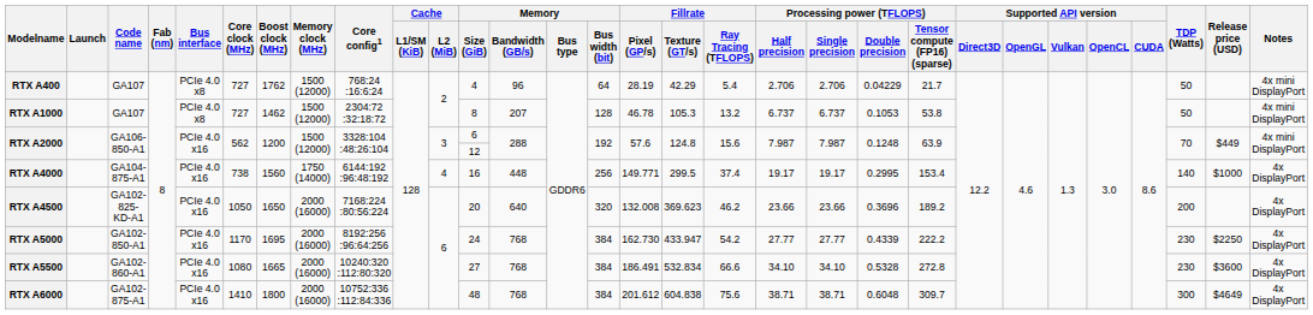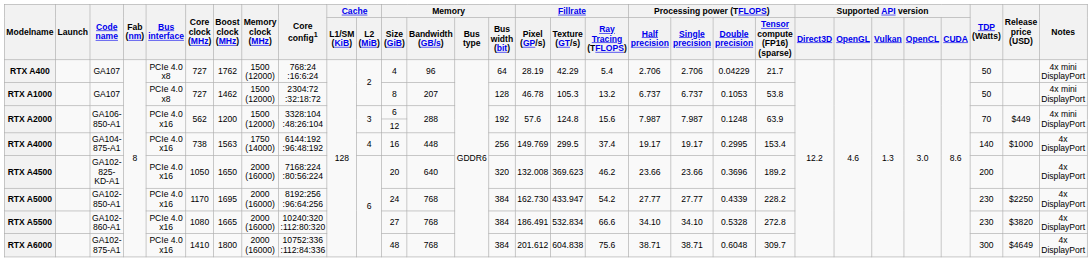 <table class="mw-datatable wikitable sortable sort-under" style="font-size:85%; text-align:center;">
 <tr>
 <th rowspan="2">Modelname</th>
 <th rowspan="2">Launch</th>
 <th rowspan="2"><a href='#'>Code name</a></th>
 <th rowspan="2">Fab<br>(<a href='#'>nm</a>)</th>
 <th rowspan="2"><a href='#'>Bus</a> <a href='#'>interface</a></th>
 <th rowspan="2">Core clock (<a href='#'>MHz</a>)</th>
 <th rowspan="2">Boost clock (<a href='#'>MHz</a>)</th>
 <th rowspan="2">Memory clock (<a href='#'>MHz</a>)</th>
 <th rowspan="2">Core config<sup>1</sup></th>
 <th colspan="2"><a href='#'>Cache</a></th>
 <th colspan="4">Memory</th>
 <th colspan="3"><a href='#'>Fillrate</a></th>
 <th colspan="4">Processing power (T<a href='#'>FLOPS</a>)</th>
 <th colspan="5">Supported <a href='#'>API</a> version</th>
 <th rowspan="2"><a href='#'>TDP</a> (Watts)</th>
 <th rowspan="2">Release price (USD)</th>
 <th rowspan="2">Notes</th>
 </tr>
 <tr>
 <th>L1/SM (<a href='#'>KiB</a>)</th>
 <th>L2<br>(<a href='#'>MiB</a>)</th>
 <th>Size (<a href='#'>GiB</a>)</th>
 <th>Bandwidth (<a href='#'>GB/s</a>)</th>
 <th>Bus type</th>
 <th>Bus width (<a href='#'>bit</a>)</th>
 <th>Pixel (<a href='#'>GP</a>/s)</th>
 <th>Texture (<a href='#'>GT</a>/s)</th>
 <th><a href='#'>Ray Tracing</a> (T<a href='#'>FLOPS</a>)</th>
 <th><a href='#'>Half precision</a></th>
 <th><a href='#'>Single precision</a></th>
 <th><a href='#'>Double precision</a></th>
 <th><a href='#'>Tensor</a> compute (FP16) (sparse)</th>
 <th><a href='#'>Direct3D</a></th>
 <th><a href='#'>OpenGL</a></th>
 <th><a href='#'>Vulkan</a></th>
 <th><a href='#'>OpenCL</a></th>
 <th><a href='#'>CUDA</a></th>
 </tr>
 <tr>
 <th>RTX A400 </th>
 <td></td>
 <td>GA107</td>
 <td rowspan="9">8</td>
 <td>PCIe 4.0 x8</td>
 <td>727</td>
 <td>1762</td>
 <td>1500<br>(12000)</td>
 <td>768:24 :16:6:24</td>
 <td rowspan="9">128</td>
 <td rowspan="2">2</td>
 <td>4</td>
 <td>96</td>
 <td rowspan="9">GDDR6</td>
 <td>64</td>
 <td>28.19</td>
 <td>42.29</td>
 <td>5.4</td>
 <td>2.706</td>
 <td>2.706</td>
 <td>0.04229</td>
 <td>21.7</td>
 <td rowspan="9">12.2</td>
 <td rowspan="9">4.6</td>
 <td rowspan="9">1.3</td>
 <td rowspan="9">3.0</td>
 <td rowspan="9">8.6</td>
 <td>50</td>
 <td></td>
 <td>4x mini DisplayPort</td>
 </tr>
 <tr>
 <th>RTX A1000 </th>
 <td></td>
 <td>GA107</td>
 <td>PCIe 4.0 x8</td>
 <td>727</td>
 <td>1462</td>
 <td>1500<br>(12000)</td>
 <td>2304:72 :32:18:72</td>
 <td>8</td>
 <td>207</td>
 <td>128</td>
 <td>46.78</td>
 <td>105.3</td>
 <td>13.2</td>
 <td>6.737</td>
 <td>6.737</td>
 <td>0.1053</td>
 <td>53.8</td>
 <td>50</td>
 <td></td>
 <td>4x mini DisplayPort</td>
 </tr>
 <tr>
 <th rowspan="2">RTX A2000 </th>
 <td rowspan="2"></td>
 <td rowspan="2">GA106-850-A1</td>
 <td rowspan="2">PCIe 4.0 x16</td>
 <td rowspan="2">562</td>
 <td rowspan="2">1200</td>
 <td rowspan="2">1500<br>(12000)</td>
 <td rowspan="2">3328:104 :48:26:104</td>
 <td rowspan="2">3</td>
 <td>6</td>
 <td rowspan="2">288</td>
 <td rowspan="2">192</td>
 <td rowspan="2">57.6</td>
 <td rowspan="2">124.8</td>
 <td rowspan="2">15.6</td>
 <td rowspan="2">7.987</td>
 <td rowspan="2">7.987</td>
 <td rowspan="2">0.1248</td>
 <td rowspan="2">63.9</td>
 <td rowspan="2">70</td>
 <td rowspan="2">$449</td>
 <td rowspan="2">4x mini DisplayPort</td>
 </tr>
 <tr>
 <td>12</td>
 </tr>
 <tr>
 <th>RTX A4000 </th>
 <td></td>
 <td>GA104-875-A1</td>
 <td>PCIe 4.0 x16</td>
 <td>738</td>
-<td>1560</td>
+<td>1563</td>
 <td>1750<br>(14000)</td>
 <td>6144:192 :96:48:192</td>
 <td>4</td>
 <td>16</td>
 <td>448</td>
 <td>256</td>
-<td>149.771</td>
+<td>149.769</td>
 <td>299.5</td>
 <td>37.4</td>
 <td>19.17</td>
 <td>19.17</td>
 <td>0.2995</td>
 <td>153.4</td>
 <td>140</td>
 <td>$1000</td>
 <td>4x DisplayPort</td>
 </tr>
 <tr>
 <th>RTX A4500 </th>
 <td></td>
 <td>GA102-825-KD-A1</td>
 <td>PCIe 4.0 x16</td>
 <td>1050</td>
 <td>1650</td>
 <td>2000<br>(16000)</td>
 <td>7168:224 :80:56:224</td>
 <td rowspan="4">6</td>
 <td>20</td>
 <td>640</td>
 <td>320</td>
 <td>132.008</td>
 <td>369.623</td>
 <td>46.2</td>
 <td>23.66</td>
 <td>23.66</td>
 <td>0.3696</td>
 <td>189.2</td>
 <td>200</td>
 <td></td>
 <td>4x DisplayPort</td>
 </tr>
 <tr>
 <th>RTX A5000 </th>
 <td></td>
 <td>GA102-850-A1</td>
 <td>PCIe 4.0 x16</td>
 <td>1170</td>
 <td>1695</td>
 <td>2000<br>(16000)</td>
 <td>8192:256 :96:64:256</td>
 <td>24</td>
 <td>768</td>
 <td>384</td>
 <td>162.730</td>
 <td>433.947</td>
 <td>54.2</td>
 <td>27.77</td>
 <td>27.77</td>
 <td>0.4339</td>
-<td>222.2</td>
+<td>228.2</td>
 <td>230</td>
 <td>$2250</td>
 <td>4x DisplayPort</td>
 </tr>
 <tr>
 <th>RTX A5500 </th>
 <td></td>
 <td>GA102-860-A1</td>
 <td>PCIe 4.0 x16</td>
 <td>1080</td>
 <td>1665</td>
 <td>2000<br>(16000)</td>
 <td>10240:320 :112:80:320</td>
 <td>27</td>
 <td>768</td>
 <td>384</td>
 <td>186.491</td>
 <td>532.834</td>
 <td>66.6</td>
 <td>34.10</td>
 <td>34.10</td>
 <td>0.5328</td>
 <td>272.8</td>
 <td>230</td>
-<td>$3600</td>
+<td>$3820</td>
 <td>4x DisplayPort</td>
 </tr>
 <tr>
 <th>RTX A6000 </th>
 <td></td>
 <td>GA102-875-A1</td>
 <td>PCIe 4.0 x16</td>
 <td>1410</td>
 <td>1800</td>
 <td>2000<br>(16000)</td>
 <td>10752:336 :112:84:336</td>
 <td>48</td>
 <td>768</td>
 <td>384</td>
 <td>201.612</td>
 <td>604.838</td>
 <td>75.6</td>
 <td>38.71</td>
 <td>38.71</td>
 <td>0.6048</td>
 <td>309.7</td>
 <td>300</td>
 <td>$4649</td>
 <td>4x DisplayPort</td>
 </tr>
 </table>
